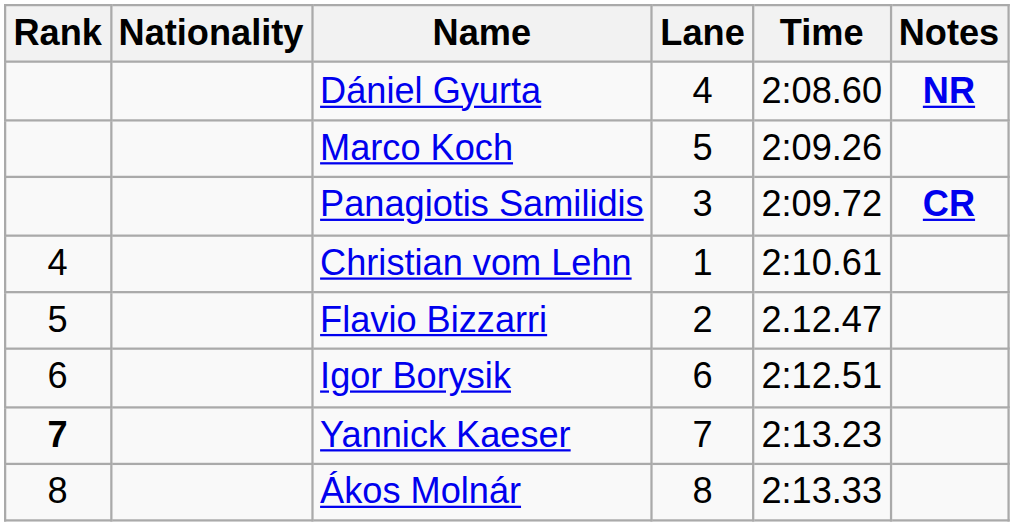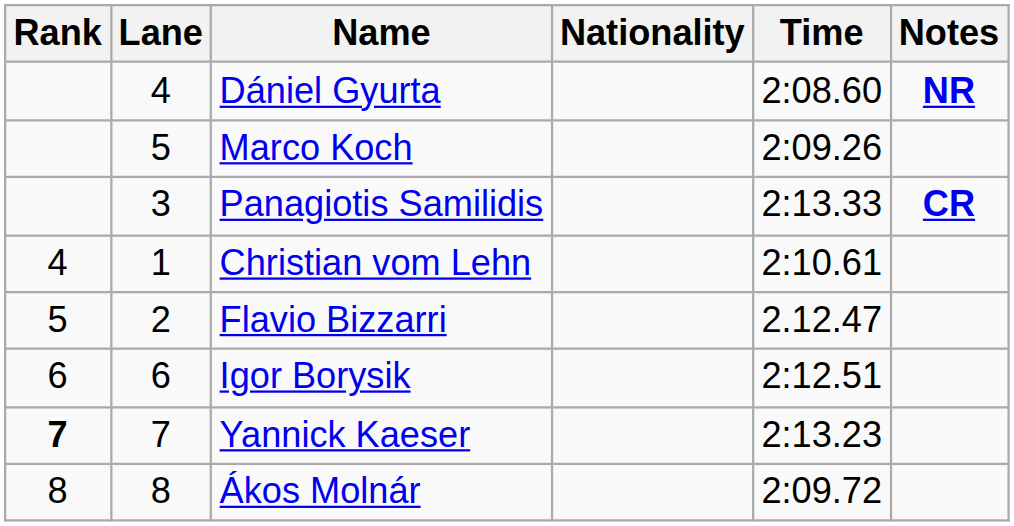 <table class="wikitable sortable" style="text-align:center">
 <tr>
 <th>Rank</th>
+<th>Lane</th>
+<th>Name</th>
 <th>Nationality</th>
-<th>Name</th>
-<th>Lane</th>
 <th>Time</th>
 <th>Notes</th>
 </tr>
 <tr>
 <td></td>
+<td>4</td>
+<td align=left><a href='#'>Dániel Gyurta</a></td>
 <td align=left></td>
-<td align=left><a href='#'>Dániel Gyurta</a></td>
-<td>4</td>
 <td>2:08.60</td>
 <td><strong><a href='#'>NR</a></strong></td>
 </tr>
 <tr>
 <td></td>
+<td>5</td>
+<td align=left><a href='#'>Marco Koch</a></td>
 <td align=left></td>
-<td align=left><a href='#'>Marco Koch</a></td>
-<td>5</td>
 <td>2:09.26</td>
 <td></td>
 </tr>
 <tr>
 <td></td>
+<td>3</td>
+<td align=left><a href='#'>Panagiotis Samilidis</a></td>
 <td align=left></td>
-<td align=left><a href='#'>Panagiotis Samilidis</a></td>
-<td>3</td>
-<td>2:09.72</td>
+<td>2:13.33</td>
 <td><strong><a href='#'>CR</a></strong></td>
 </tr>
 <tr>
 <td>4</td>
+<td>1</td>
+<td align=left><a href='#'>Christian vom Lehn</a></td>
 <td align=left></td>
-<td align=left><a href='#'>Christian vom Lehn</a></td>
-<td>1</td>
 <td>2:10.61</td>
 <td></td>
 </tr>
 <tr>
 <td>5</td>
+<td>2</td>
+<td align=left><a href='#'>Flavio Bizzarri</a></td>
 <td align=left></td>
-<td align=left><a href='#'>Flavio Bizzarri</a></td>
-<td>2</td>
 <td>2.12.47</td>
 <td></td>
 </tr>
 <tr>
 <td>6</td>
+<td>6</td>
+<td align=left><a href='#'>Igor Borysik</a></td>
 <td align=left></td>
-<td align=left><a href='#'>Igor Borysik</a></td>
-<td>6</td>
 <td>2:12.51</td>
 <td></td>
 </tr>
 <tr>
 <td><strong>7</strong></td>
+<td>7</td>
+<td align=left><a href='#'>Yannick Kaeser</a></td>
 <td align=left></td>
-<td align=left><a href='#'>Yannick Kaeser</a></td>
-<td>7</td>
 <td>2:13.23</td>
 <td></td>
 </tr>
 <tr>
 <td>8</td>
+<td>8</td>
+<td align=left><a href='#'>Ákos Molnár</a></td>
 <td align=left></td>
-<td align=left><a href='#'>Ákos Molnár</a></td>
-<td>8</td>
-<td>2:13.33</td>
+<td>2:09.72</td>
 <td></td>
 </tr>
 </table>
